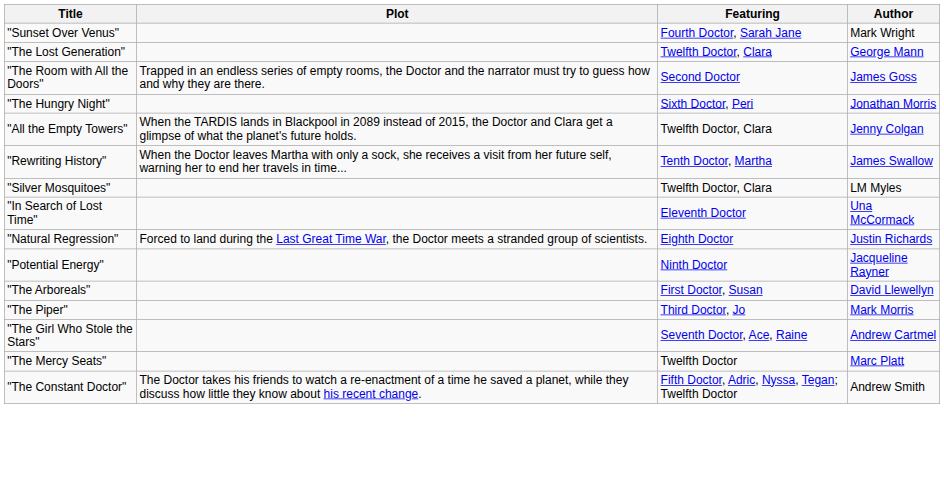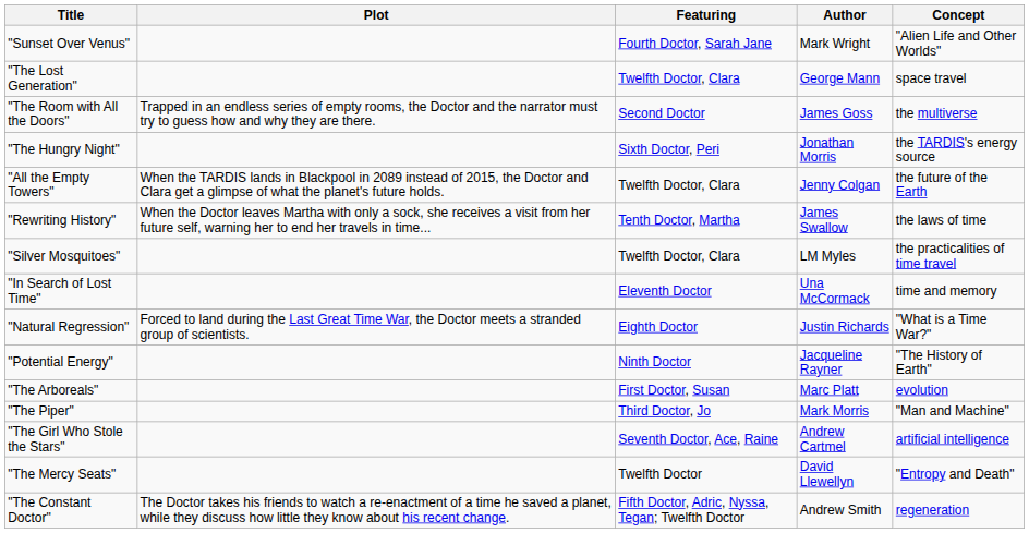 <table class="wikitable">
 <tr>
 <th>Title</th>
 <th>Plot</th>
 <th>Featuring</th>
 <th>Author</th>
+<th>Concept</th>
 </tr>
 <tr>
 <td>"Sunset Over Venus"</td>
 <td></td>
 <td><a href='#'>Fourth Doctor</a>, <a href='#'>Sarah Jane</a></td>
 <td>Mark Wright</td>
+<td>"Alien Life and Other Worlds"</td>
 </tr>
 <tr>
 <td>"The Lost Generation"</td>
 <td></td>
 <td><a href='#'>Twelfth Doctor</a>, <a href='#'>Clara</a></td>
 <td><a href='#'>George Mann</a></td>
+<td>space travel</td>
 </tr>
 <tr>
 <td>"The Room with All the Doors"</td>
 <td>Trapped in an endless series of empty rooms, the Doctor and the narrator must try to guess how and why they are there.</td>
 <td><a href='#'>Second Doctor</a></td>
 <td><a href='#'>James Goss</a></td>
+<td>the <a href='#'>multiverse</a></td>
 </tr>
 <tr>
 <td>"The Hungry Night"</td>
 <td></td>
 <td><a href='#'>Sixth Doctor</a>, <a href='#'>Peri</a></td>
 <td><a href='#'>Jonathan Morris</a></td>
+<td>the <a href='#'>TARDIS</a>'s energy source</td>
 </tr>
 <tr>
 <td>"All the Empty Towers"</td>
 <td>When the TARDIS lands in Blackpool in 2089 instead of 2015, the Doctor and Clara get a glimpse of what the planet's future holds.</td>
 <td>Twelfth Doctor, Clara</td>
 <td><a href='#'>Jenny Colgan</a></td>
+<td>the future of the <a href='#'>Earth</a></td>
 </tr>
 <tr>
 <td>"Rewriting History"</td>
 <td>When the Doctor leaves Martha with only a sock, she receives a visit from her future self, warning her to end her travels in time...</td>
 <td><a href='#'>Tenth Doctor</a>, <a href='#'>Martha</a></td>
 <td><a href='#'>James Swallow</a></td>
+<td>the laws of time</td>
 </tr>
 <tr>
 <td>"Silver Mosquitoes"</td>
 <td></td>
 <td>Twelfth Doctor, Clara</td>
 <td>LM Myles</td>
+<td>the practicalities of <a href='#'>time travel</a></td>
 </tr>
 <tr>
 <td>"In Search of Lost Time"</td>
 <td></td>
 <td><a href='#'>Eleventh Doctor</a></td>
 <td><a href='#'>Una McCormack</a></td>
+<td>time and memory</td>
 </tr>
 <tr>
 <td>"Natural Regression"</td>
 <td>Forced to land during the <a href='#'>Last Great Time War</a>, the Doctor meets a stranded group of scientists.</td>
 <td><a href='#'>Eighth Doctor</a></td>
 <td><a href='#'>Justin Richards</a></td>
+<td>"What is a Time War?"</td>
 </tr>
 <tr>
 <td>"Potential Energy"</td>
 <td></td>
 <td><a href='#'>Ninth Doctor</a></td>
 <td><a href='#'>Jacqueline Rayner</a></td>
+<td>"The History of Earth"</td>
 </tr>
 <tr>
 <td>"The Arboreals"</td>
 <td></td>
 <td><a href='#'>First Doctor</a>, <a href='#'>Susan</a></td>
-<td><a href='#'>David Llewellyn</a></td>
+<td><a href='#'>Marc Platt</a></td>
+<td><a href='#'>evolution</a></td>
 </tr>
 <tr>
 <td>"The Piper"</td>
 <td></td>
 <td><a href='#'>Third Doctor</a>, <a href='#'>Jo</a></td>
 <td><a href='#'>Mark Morris</a></td>
+<td>"Man and Machine"</td>
 </tr>
 <tr>
 <td>"The Girl Who Stole the Stars"</td>
 <td></td>
 <td><a href='#'>Seventh Doctor</a>, <a href='#'>Ace</a>, <a href='#'>Raine</a></td>
 <td><a href='#'>Andrew Cartmel</a></td>
+<td><a href='#'>artificial intelligence</a></td>
 </tr>
 <tr>
 <td>"The Mercy Seats"</td>
 <td></td>
 <td>Twelfth Doctor</td>
-<td><a href='#'>Marc Platt</a></td>
+<td><a href='#'>David Llewellyn</a></td>
+<td>"<a href='#'>Entropy</a> and Death"</td>
 </tr>
 <tr>
 <td>"The Constant Doctor"</td>
 <td>The Doctor takes his friends to watch a re-enactment of a time he saved a planet, while they discuss how little they know about <a href='#'>his recent change</a>.</td>
 <td><a href='#'>Fifth Doctor</a>, <a href='#'>Adric</a>, <a href='#'>Nyssa</a>, <a href='#'>Tegan</a>; Twelfth Doctor</td>
 <td>Andrew Smith</td>
+<td><a href='#'>regeneration</a></td>
 </tr>
 </table>
